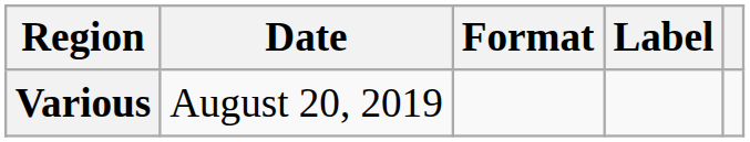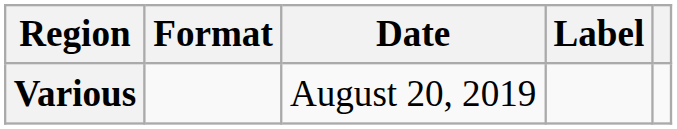 <table class="wikitable plainrowheaders" style="text-align:center">
 <tr>
 <th>Region</th>
+<th>Format</th>
 <th>Date</th>
-<th>Format</th>
 <th>Label</th>
 <th></th>
 </tr>
 <tr>
 <th scope="row">Various</th>
+<td></td>
 <td>August 20, 2019</td>
-<td></td>
 <td></td>
 <td></td>
 </tr>
 </table>
